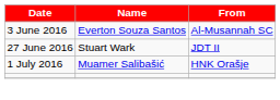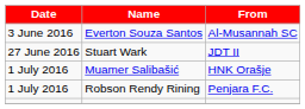 <table class="wikitable sortable">
 <tr>
 <th style="background:Red; color:White;">Date</th>
 <th style="background:Red; color:White;">Name</th>
 <th style="background:Red; color:White;">From</th>
 </tr>
 <tr>
 <td>3 June 2016</td>
 <td> <a href='#'>Everton Souza Santos</a></td>
 <td> <a href='#'>Al-Musannah SC</a></td>
 </tr>
 <tr>
 <td>27 June 2016</td>
 <td> Stuart Wark</td>
 <td> <a href='#'>JDT II</a></td>
 </tr>
 <tr>
 <td>1 July 2016</td>
 <td> <a href='#'>Muamer Salibašić</a></td>
 <td>  <a href='#'>HNK Orašje</a></td>
 </tr>
 <tr>
+<td>1 July 2016</td>
+<td> Robson Rendy Rining</td>
+<td> <a href='#'>Penjara F.C.</a></td>
+</tr>
+<tr>
 <td></td>
 <td></td>
 <td></td>
 </tr>
 <tr>
 </tr>
 </table>
